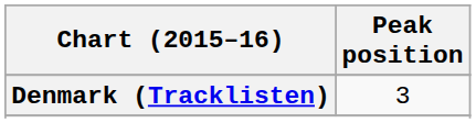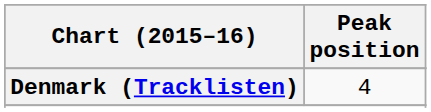 <table class="wikitable plainrowheaders sortable" style="text-align:center;">
 <tr>
 <th scope="col">Chart (2015–16)</th>
 <th scope="col">Peak<br> position</th>
 </tr>
 <tr>
 </tr>
 <tr>
 </tr>
 <tr>
 </tr>
 <tr>
 </tr>
 <tr>
 <th scope="row">Denmark (<a href='#'>Tracklisten</a>)</th>
-<td>3</td>
+<td>4</td>
 </tr>
 <tr>
 </tr>
 <tr>
 </tr>
 <tr>
 </tr>
 <tr>
 </tr>
 <tr>
 </tr>
 </table>
